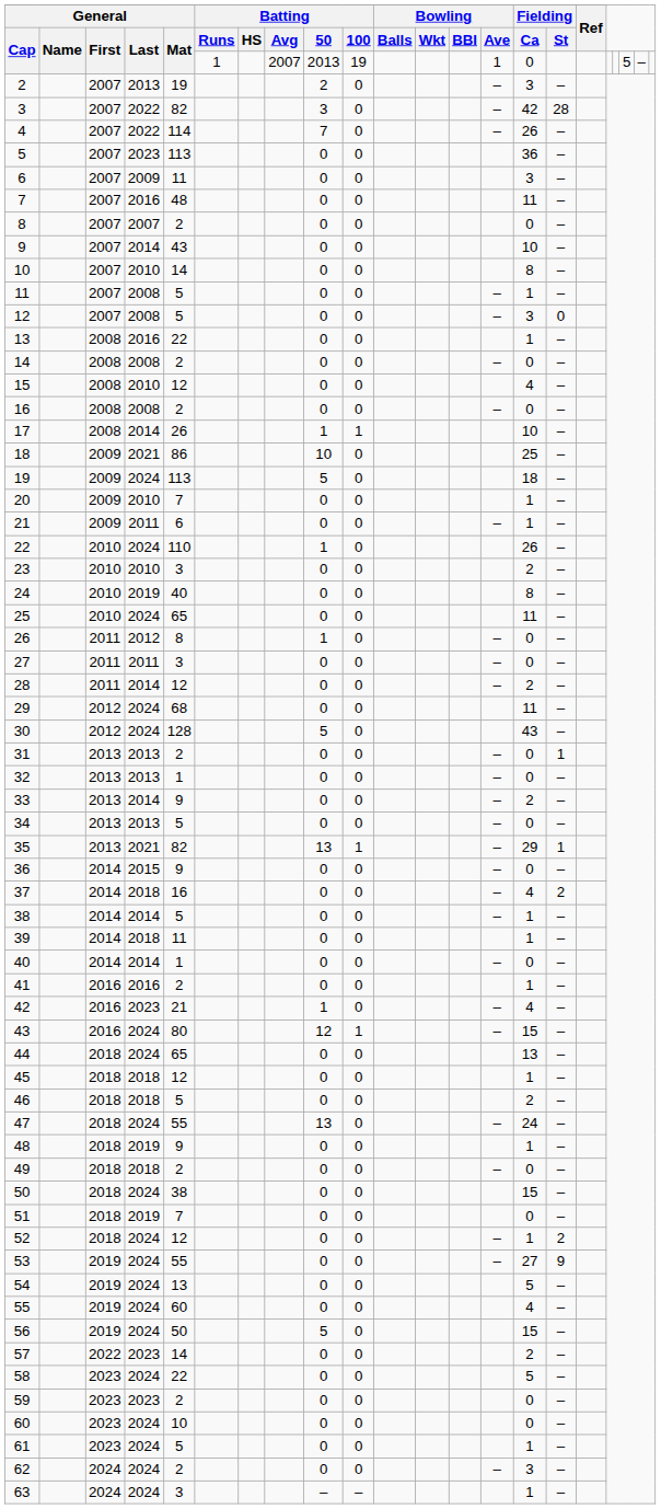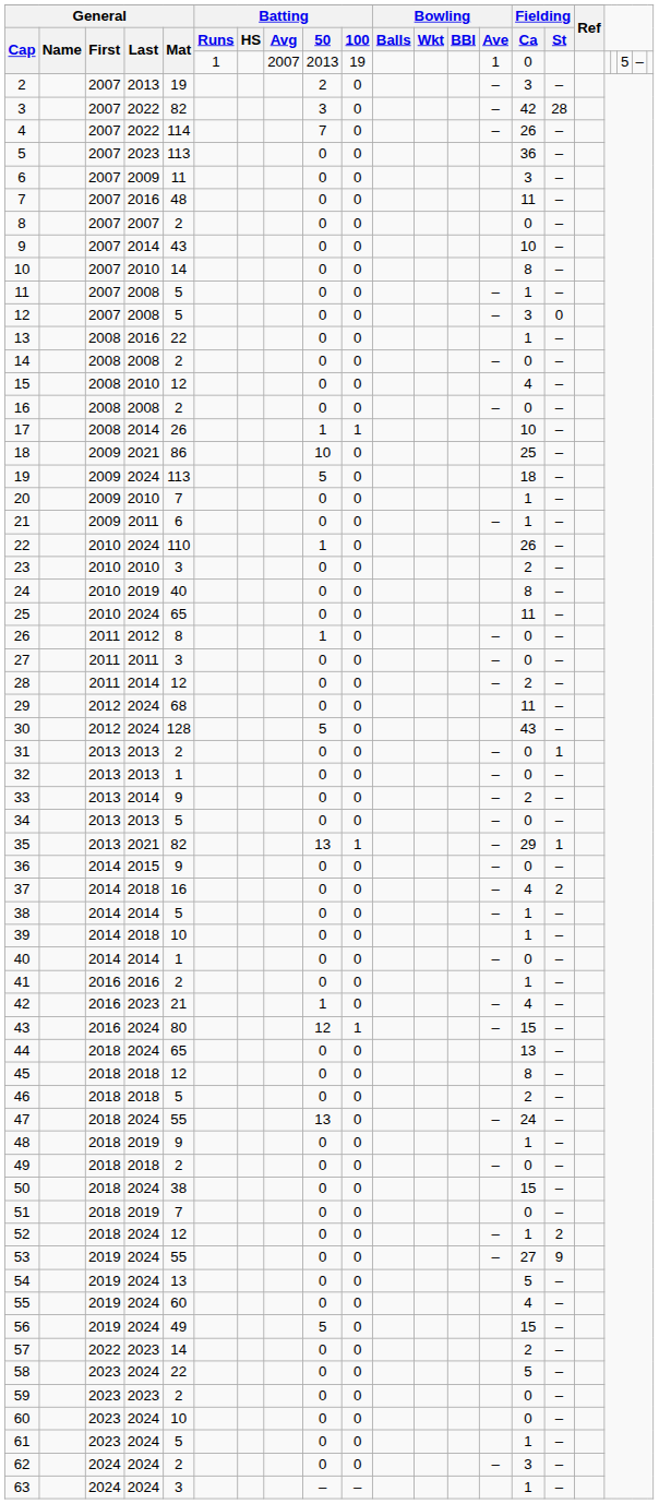 <table class="wikitable sortable">
 <tr align="center">
 </tr>
 <tr class="unsortable">
 <th scope="col" colspan=5 class="unsortable">General</th>
 <th colspan=5 scope="col"><a href='#'>Batting</a></th>
 <th colspan=4 scope="col"><a href='#'>Bowling</a></th>
 <th colspan=2 scope="col"><a href='#'>Fielding</a></th>
 <th scope="col" class="unsortable" rowspan="2">Ref</th>
 </tr>
 <tr align="center">
 <th scope="col" rowspan="2"><a href='#'>Cap</a></th>
 <th scope="col" rowspan="2">Name</th>
 <th scope="col" rowspan="2">First</th>
 <th scope="col" rowspan="2">Last</th>
 <th scope="col" rowspan="2">Mat</th>
 <th scope="col"><a href='#'>Runs</a></th>
 <th scope="col">HS</th>
 <th scope="col"><a href='#'>Avg</a></th>
 <th scope="col"><a href='#'>50</a></th>
 <th scope="col"><a href='#'>100</a></th>
 <th scope="col"><a href='#'>Balls</a></th>
 <th scope="col"><a href='#'>Wkt</a></th>
 <th scope="col"><a href='#'>BBI</a></th>
 <th scope="col"><a href='#'>Ave</a></th>
 <th scope="col"><a href='#'>Ca</a></th>
 <th scope="col"><a href='#'>St</a></th>
 </tr>
 <tr align="center">
 <td>1</td>
 <td align="left"></td>
 <td>2007</td>
 <td>2013</td>
 <td>19</td>
 <td></td>
 <td></td>
 <td></td>
 <td>1</td>
 <td>0</td>
 <td></td>
 <td></td>
 <td></td>
 <td></td>
 <td>5</td>
 <td>–</td>
 <td></td>
 </tr>
 <tr align="center">
 <td>2</td>
 <td align="left"></td>
 <td>2007</td>
 <td>2013</td>
 <td>19</td>
 <td></td>
 <td></td>
 <td></td>
 <td>2</td>
 <td>0</td>
 <td></td>
 <td></td>
 <td></td>
 <td>–</td>
 <td>3</td>
 <td>–</td>
 <td></td>
 </tr>
 <tr align="center">
 <td>3</td>
 <td align="left"></td>
 <td>2007</td>
 <td>2022</td>
 <td>82</td>
 <td></td>
 <td></td>
 <td></td>
 <td>3</td>
 <td>0</td>
 <td></td>
 <td></td>
 <td></td>
 <td>–</td>
 <td>42</td>
 <td>28</td>
 <td></td>
 </tr>
 <tr align="center">
 <td>4</td>
 <td align="left"></td>
 <td>2007</td>
 <td>2022</td>
 <td>114</td>
 <td></td>
 <td></td>
 <td></td>
 <td>7</td>
 <td>0</td>
 <td></td>
 <td></td>
 <td></td>
 <td>–</td>
 <td>26</td>
 <td>–</td>
 <td></td>
 </tr>
 <tr align="center">
 <td>5</td>
 <td align="left"></td>
 <td>2007</td>
 <td>2023</td>
 <td>113</td>
 <td></td>
 <td></td>
 <td></td>
 <td>0</td>
 <td>0</td>
 <td></td>
 <td></td>
 <td></td>
 <td></td>
 <td>36</td>
 <td>–</td>
 <td></td>
 </tr>
 <tr align="center">
 <td>6</td>
 <td align="left"></td>
 <td>2007</td>
 <td>2009</td>
 <td>11</td>
 <td></td>
 <td></td>
 <td></td>
 <td>0</td>
 <td>0</td>
 <td></td>
 <td></td>
 <td></td>
 <td></td>
 <td>3</td>
 <td>–</td>
 <td></td>
 </tr>
 <tr align="center">
 <td>7</td>
 <td align="left"></td>
 <td>2007</td>
 <td>2016</td>
 <td>48</td>
 <td></td>
 <td></td>
 <td></td>
 <td>0</td>
 <td>0</td>
 <td></td>
 <td></td>
 <td></td>
 <td></td>
 <td>11</td>
 <td>–</td>
 <td></td>
 </tr>
 <tr align="center">
 <td>8</td>
 <td align="left"></td>
 <td>2007</td>
 <td>2007</td>
 <td>2</td>
 <td></td>
 <td></td>
 <td></td>
 <td>0</td>
 <td>0</td>
 <td></td>
 <td></td>
 <td></td>
 <td></td>
 <td>0</td>
 <td>–</td>
 <td></td>
 </tr>
 <tr align="center">
 <td>9</td>
 <td align="left"></td>
 <td>2007</td>
 <td>2014</td>
 <td>43</td>
 <td></td>
 <td></td>
 <td></td>
 <td>0</td>
 <td>0</td>
 <td></td>
 <td></td>
 <td></td>
 <td></td>
 <td>10</td>
 <td>–</td>
 <td></td>
 </tr>
 <tr align="center">
 <td>10</td>
 <td align="left"></td>
 <td>2007</td>
 <td>2010</td>
 <td>14</td>
 <td></td>
 <td></td>
 <td></td>
 <td>0</td>
 <td>0</td>
 <td></td>
 <td></td>
 <td></td>
 <td></td>
 <td>8</td>
 <td>–</td>
 <td></td>
 </tr>
 <tr align="center">
 <td>11</td>
 <td align="left"></td>
 <td>2007</td>
 <td>2008</td>
 <td>5</td>
 <td></td>
 <td></td>
 <td></td>
 <td>0</td>
 <td>0</td>
 <td></td>
 <td></td>
 <td></td>
 <td>–</td>
 <td>1</td>
 <td>–</td>
 <td></td>
 </tr>
 <tr align="center">
 <td>12</td>
 <td align="left"></td>
 <td>2007</td>
 <td>2008</td>
 <td>5</td>
 <td></td>
 <td></td>
 <td></td>
 <td>0</td>
 <td>0</td>
 <td></td>
 <td></td>
 <td></td>
 <td>–</td>
 <td>3</td>
 <td>0</td>
 <td></td>
 </tr>
 <tr align="center">
 <td>13</td>
 <td align="left"></td>
 <td>2008</td>
 <td>2016</td>
 <td>22</td>
 <td></td>
 <td></td>
 <td></td>
 <td>0</td>
 <td>0</td>
 <td></td>
 <td></td>
 <td></td>
 <td></td>
 <td>1</td>
 <td>–</td>
 <td></td>
 </tr>
 <tr align="center">
 <td>14</td>
 <td align="left"></td>
 <td>2008</td>
 <td>2008</td>
 <td>2</td>
 <td></td>
 <td></td>
 <td></td>
 <td>0</td>
 <td>0</td>
 <td></td>
 <td></td>
 <td></td>
 <td>–</td>
 <td>0</td>
 <td>–</td>
 <td></td>
 </tr>
 <tr align="center">
 <td>15</td>
 <td align="left"></td>
 <td>2008</td>
 <td>2010</td>
 <td>12</td>
 <td></td>
 <td></td>
 <td></td>
 <td>0</td>
 <td>0</td>
 <td></td>
 <td></td>
 <td></td>
 <td></td>
 <td>4</td>
 <td>–</td>
 <td></td>
 </tr>
 <tr align="center">
 <td>16</td>
 <td align="left"></td>
 <td>2008</td>
 <td>2008</td>
 <td>2</td>
 <td></td>
 <td></td>
 <td></td>
 <td>0</td>
 <td>0</td>
 <td></td>
 <td></td>
 <td></td>
 <td>–</td>
 <td>0</td>
 <td>–</td>
 <td></td>
 </tr>
 <tr align="center">
 <td>17</td>
 <td align="left"></td>
 <td>2008</td>
 <td>2014</td>
 <td>26</td>
 <td></td>
 <td></td>
 <td></td>
 <td>1</td>
 <td>1</td>
 <td></td>
 <td></td>
 <td></td>
 <td></td>
 <td>10</td>
 <td>–</td>
 <td></td>
 </tr>
 <tr align="center">
 <td>18</td>
 <td align="left"></td>
 <td>2009</td>
 <td>2021</td>
 <td>86</td>
 <td></td>
 <td></td>
 <td></td>
 <td>10</td>
 <td>0</td>
 <td></td>
 <td></td>
 <td></td>
 <td></td>
 <td>25</td>
 <td>–</td>
 <td></td>
 </tr>
 <tr align="center">
 <td>19</td>
 <td align="left"></td>
 <td>2009</td>
 <td>2024</td>
 <td>113</td>
 <td></td>
 <td></td>
 <td></td>
 <td>5</td>
 <td>0</td>
 <td></td>
 <td></td>
 <td></td>
 <td></td>
 <td>18</td>
 <td>–</td>
 <td></td>
 </tr>
 <tr align="center">
 <td>20</td>
 <td align="left"></td>
 <td>2009</td>
 <td>2010</td>
 <td>7</td>
 <td></td>
 <td></td>
 <td></td>
 <td>0</td>
 <td>0</td>
 <td></td>
 <td></td>
 <td></td>
 <td></td>
 <td>1</td>
 <td>–</td>
 <td></td>
 </tr>
 <tr align="center">
 <td>21</td>
 <td align="left"></td>
 <td>2009</td>
 <td>2011</td>
 <td>6</td>
 <td></td>
 <td></td>
 <td></td>
 <td>0</td>
 <td>0</td>
 <td></td>
 <td></td>
 <td></td>
 <td>–</td>
 <td>1</td>
 <td>–</td>
 <td></td>
 </tr>
 <tr align="center">
 <td>22</td>
 <td align="left"></td>
 <td>2010</td>
 <td>2024</td>
 <td>110</td>
 <td></td>
 <td></td>
 <td></td>
 <td>1</td>
 <td>0</td>
 <td></td>
 <td></td>
 <td></td>
 <td></td>
 <td>26</td>
 <td>–</td>
 <td></td>
 </tr>
 <tr align="center">
 <td>23</td>
 <td align="left"></td>
 <td>2010</td>
 <td>2010</td>
 <td>3</td>
 <td></td>
 <td></td>
 <td></td>
 <td>0</td>
 <td>0</td>
 <td></td>
 <td></td>
 <td></td>
 <td></td>
 <td>2</td>
 <td>–</td>
 <td></td>
 </tr>
 <tr align="center">
 <td>24</td>
 <td align="left"></td>
 <td>2010</td>
 <td>2019</td>
 <td>40</td>
 <td></td>
 <td></td>
 <td></td>
 <td>0</td>
 <td>0</td>
 <td></td>
 <td></td>
 <td></td>
 <td></td>
 <td>8</td>
 <td>–</td>
 <td></td>
 </tr>
 <tr align="center">
 <td>25</td>
 <td align="left"></td>
 <td>2010</td>
 <td>2024</td>
 <td>65</td>
 <td></td>
 <td></td>
 <td></td>
 <td>0</td>
 <td>0</td>
 <td></td>
 <td></td>
 <td></td>
 <td></td>
 <td>11</td>
 <td>–</td>
 <td></td>
 </tr>
 <tr align="center">
 <td>26</td>
 <td align="left"></td>
 <td>2011</td>
 <td>2012</td>
 <td>8</td>
 <td></td>
 <td></td>
 <td></td>
 <td>1</td>
 <td>0</td>
 <td></td>
 <td></td>
 <td></td>
 <td>–</td>
 <td>0</td>
 <td>–</td>
 <td></td>
 </tr>
 <tr align="center">
 <td>27</td>
 <td align="left"></td>
 <td>2011</td>
 <td>2011</td>
 <td>3</td>
 <td></td>
 <td></td>
 <td></td>
 <td>0</td>
 <td>0</td>
 <td></td>
 <td></td>
 <td></td>
 <td>–</td>
 <td>0</td>
 <td>–</td>
 <td></td>
 </tr>
 <tr align="center">
 <td>28</td>
 <td align="left"></td>
 <td>2011</td>
 <td>2014</td>
 <td>12</td>
 <td></td>
 <td></td>
 <td></td>
 <td>0</td>
 <td>0</td>
 <td></td>
 <td></td>
 <td></td>
 <td>–</td>
 <td>2</td>
 <td>–</td>
 <td></td>
 </tr>
 <tr align="center">
 <td>29</td>
 <td align="left"></td>
 <td>2012</td>
 <td>2024</td>
 <td>68</td>
 <td></td>
 <td></td>
 <td></td>
 <td>0</td>
 <td>0</td>
 <td></td>
 <td></td>
 <td></td>
 <td></td>
 <td>11</td>
 <td>–</td>
 <td></td>
 </tr>
 <tr align="center">
 <td>30</td>
 <td align="left"></td>
 <td>2012</td>
 <td>2024</td>
 <td>128</td>
 <td></td>
 <td></td>
 <td></td>
 <td>5</td>
 <td>0</td>
 <td></td>
 <td></td>
 <td></td>
 <td></td>
 <td>43</td>
 <td>–</td>
 <td></td>
 </tr>
 <tr align="center">
 <td>31</td>
 <td align="left"></td>
 <td>2013</td>
 <td>2013</td>
 <td>2</td>
 <td></td>
 <td></td>
 <td></td>
 <td>0</td>
 <td>0</td>
 <td></td>
 <td></td>
 <td></td>
 <td>–</td>
 <td>0</td>
 <td>1</td>
 <td></td>
 </tr>
 <tr align="center">
 <td>32</td>
 <td align="left"></td>
 <td>2013</td>
 <td>2013</td>
 <td>1</td>
 <td></td>
 <td></td>
 <td></td>
 <td>0</td>
 <td>0</td>
 <td></td>
 <td></td>
 <td></td>
 <td>–</td>
 <td>0</td>
 <td>–</td>
 <td></td>
 </tr>
 <tr align="center">
 <td>33</td>
 <td align="left"></td>
 <td>2013</td>
 <td>2014</td>
 <td>9</td>
 <td></td>
 <td></td>
 <td></td>
 <td>0</td>
 <td>0</td>
 <td></td>
 <td></td>
 <td></td>
 <td>–</td>
 <td>2</td>
 <td>–</td>
 <td></td>
 </tr>
 <tr align="center">
 <td>34</td>
 <td align="left"></td>
 <td>2013</td>
 <td>2013</td>
 <td>5</td>
 <td></td>
 <td></td>
 <td></td>
 <td>0</td>
 <td>0</td>
 <td></td>
 <td></td>
 <td></td>
 <td>–</td>
 <td>0</td>
 <td>–</td>
 <td></td>
 </tr>
 <tr align="center">
 <td>35</td>
 <td align="left"></td>
 <td>2013</td>
 <td>2021</td>
 <td>82</td>
 <td></td>
 <td></td>
 <td></td>
 <td>13</td>
 <td>1</td>
 <td></td>
 <td></td>
 <td></td>
 <td>–</td>
 <td>29</td>
 <td>1</td>
 <td></td>
 </tr>
 <tr align="center">
 <td>36</td>
 <td align="left"></td>
 <td>2014</td>
 <td>2015</td>
 <td>9</td>
 <td></td>
 <td></td>
 <td></td>
 <td>0</td>
 <td>0</td>
 <td></td>
 <td></td>
 <td></td>
 <td>–</td>
 <td>0</td>
 <td>–</td>
 <td></td>
 </tr>
 <tr align="center">
 <td>37</td>
 <td align="left"> </td>
 <td>2014</td>
 <td>2018</td>
 <td>16</td>
 <td></td>
 <td></td>
 <td></td>
 <td>0</td>
 <td>0</td>
 <td></td>
 <td></td>
 <td></td>
 <td>–</td>
 <td>4</td>
 <td>2</td>
 <td></td>
 </tr>
 <tr align="center">
 <td>38</td>
 <td align="left"></td>
 <td>2014</td>
 <td>2014</td>
 <td>5</td>
 <td></td>
 <td></td>
 <td></td>
 <td>0</td>
 <td>0</td>
 <td></td>
 <td></td>
 <td></td>
 <td>–</td>
 <td>1</td>
 <td>–</td>
 <td></td>
 </tr>
 <tr align="center">
 <td>39</td>
 <td align="left"></td>
 <td>2014</td>
 <td>2018</td>
-<td>11</td>
+<td>10</td>
 <td></td>
 <td></td>
 <td></td>
 <td>0</td>
 <td>0</td>
 <td></td>
 <td></td>
 <td></td>
 <td></td>
 <td>1</td>
 <td>–</td>
 <td></td>
 </tr>
 <tr align="center">
 <td>40</td>
 <td align="left"></td>
 <td>2014</td>
 <td>2014</td>
 <td>1</td>
 <td></td>
 <td></td>
 <td></td>
 <td>0</td>
 <td>0</td>
 <td></td>
 <td></td>
 <td></td>
 <td>–</td>
 <td>0</td>
 <td>–</td>
 <td></td>
 </tr>
 <tr align="center">
 <td>41</td>
 <td align="left"></td>
 <td>2016</td>
 <td>2016</td>
 <td>2</td>
 <td></td>
 <td></td>
 <td></td>
 <td>0</td>
 <td>0</td>
 <td></td>
 <td></td>
 <td></td>
 <td></td>
 <td>1</td>
 <td>–</td>
 <td></td>
 </tr>
 <tr align="center">
 <td>42</td>
 <td align="left"></td>
 <td>2016</td>
 <td>2023</td>
 <td>21</td>
 <td></td>
 <td></td>
 <td></td>
 <td>1</td>
 <td>0</td>
 <td></td>
 <td></td>
 <td></td>
 <td>–</td>
 <td>4</td>
 <td>–</td>
 <td></td>
 </tr>
 <tr align="center">
 <td>43</td>
 <td align="left"></td>
 <td>2016</td>
 <td>2024</td>
 <td>80</td>
 <td></td>
 <td></td>
 <td></td>
 <td>12</td>
 <td>1</td>
 <td></td>
 <td></td>
 <td></td>
 <td>–</td>
 <td>15</td>
 <td>–</td>
 <td></td>
 </tr>
 <tr align="center">
 <td>44</td>
 <td align="left"></td>
 <td>2018</td>
 <td>2024</td>
 <td>65</td>
 <td></td>
 <td></td>
 <td></td>
 <td>0</td>
 <td>0</td>
 <td></td>
 <td></td>
 <td></td>
 <td></td>
 <td>13</td>
 <td>–</td>
 <td></td>
 </tr>
 <tr align="center">
 <td>45</td>
 <td align="left"></td>
 <td>2018</td>
 <td>2018</td>
 <td>12</td>
 <td></td>
 <td></td>
 <td></td>
 <td>0</td>
 <td>0</td>
 <td></td>
 <td></td>
 <td></td>
 <td></td>
-<td>1</td>
+<td>8</td>
 <td>–</td>
 <td></td>
 </tr>
 <tr align="center">
 <td>46</td>
 <td align="left"></td>
 <td>2018</td>
 <td>2018</td>
 <td>5</td>
 <td></td>
 <td></td>
 <td></td>
 <td>0</td>
 <td>0</td>
 <td></td>
 <td></td>
 <td></td>
 <td></td>
 <td>2</td>
 <td>–</td>
 <td></td>
 </tr>
 <tr align="center">
 <td>47</td>
 <td align="left"></td>
 <td>2018</td>
 <td>2024</td>
 <td>55</td>
 <td></td>
 <td></td>
 <td></td>
 <td>13</td>
 <td>0</td>
 <td></td>
 <td></td>
 <td></td>
 <td>–</td>
 <td>24</td>
 <td>–</td>
 <td></td>
 </tr>
 <tr align="center">
 <td>48</td>
 <td align="left"></td>
 <td>2018</td>
 <td>2019</td>
 <td>9</td>
 <td></td>
 <td></td>
 <td></td>
 <td>0</td>
 <td>0</td>
 <td></td>
 <td></td>
 <td></td>
 <td></td>
 <td>1</td>
 <td>–</td>
 <td></td>
 </tr>
 <tr align="center">
 <td>49</td>
 <td align="left"></td>
 <td>2018</td>
 <td>2018</td>
 <td>2</td>
 <td></td>
 <td></td>
 <td></td>
 <td>0</td>
 <td>0</td>
 <td></td>
 <td></td>
 <td></td>
 <td>–</td>
 <td>0</td>
 <td>–</td>
 <td></td>
 </tr>
 <tr align="center">
 <td>50</td>
 <td align="left"></td>
 <td>2018</td>
 <td>2024</td>
 <td>38</td>
 <td></td>
 <td></td>
 <td></td>
 <td>0</td>
 <td>0</td>
 <td></td>
 <td></td>
 <td></td>
 <td></td>
 <td>15</td>
 <td>–</td>
 <td></td>
 </tr>
 <tr align="center">
 <td>51</td>
 <td align="left"></td>
 <td>2018</td>
 <td>2019</td>
 <td>7</td>
 <td></td>
 <td></td>
 <td></td>
 <td>0</td>
 <td>0</td>
 <td></td>
 <td></td>
 <td></td>
 <td></td>
 <td>0</td>
 <td>–</td>
 <td></td>
 </tr>
 <tr align="center">
 <td>52</td>
 <td align="left"></td>
 <td>2018</td>
 <td>2024</td>
 <td>12</td>
 <td></td>
 <td></td>
 <td></td>
 <td>0</td>
 <td>0</td>
 <td></td>
 <td></td>
 <td></td>
 <td>–</td>
 <td>1</td>
 <td>2</td>
 <td></td>
 </tr>
 <tr align="center">
 <td>53</td>
 <td align="left"></td>
 <td>2019</td>
 <td>2024</td>
 <td>55</td>
 <td></td>
 <td></td>
 <td></td>
 <td>0</td>
 <td>0</td>
 <td></td>
 <td></td>
 <td></td>
 <td>–</td>
 <td>27</td>
 <td>9</td>
 <td></td>
 </tr>
 <tr align="center">
 <td>54</td>
 <td align="left"></td>
 <td>2019</td>
 <td>2024</td>
 <td>13</td>
 <td></td>
 <td></td>
 <td></td>
 <td>0</td>
 <td>0</td>
 <td></td>
 <td></td>
 <td></td>
 <td></td>
 <td>5</td>
 <td>–</td>
 <td></td>
 </tr>
 <tr align="center">
 <td>55</td>
 <td align="left"></td>
 <td>2019</td>
 <td>2024</td>
 <td>60</td>
 <td></td>
 <td></td>
 <td></td>
 <td>0</td>
 <td>0</td>
 <td></td>
 <td></td>
 <td></td>
 <td></td>
 <td>4</td>
 <td>–</td>
 <td></td>
 </tr>
 <tr align="center">
 <td>56</td>
 <td align="left"></td>
 <td>2019</td>
 <td>2024</td>
-<td>50</td>
+<td>49</td>
 <td></td>
 <td></td>
 <td></td>
 <td>5</td>
 <td>0</td>
 <td></td>
 <td></td>
 <td></td>
 <td></td>
 <td>15</td>
 <td>–</td>
 <td></td>
 </tr>
 <tr align="center">
 <td>57</td>
 <td align="left"></td>
 <td>2022</td>
 <td>2023</td>
 <td>14</td>
 <td></td>
 <td></td>
 <td></td>
 <td>0</td>
 <td>0</td>
 <td></td>
 <td></td>
 <td></td>
 <td></td>
 <td>2</td>
 <td>–</td>
 <td></td>
 </tr>
 <tr align="center">
 <td>58</td>
 <td align="left"></td>
 <td>2023</td>
 <td>2024</td>
 <td>22</td>
 <td></td>
 <td></td>
 <td></td>
 <td>0</td>
 <td>0</td>
 <td></td>
 <td></td>
 <td></td>
 <td></td>
 <td>5</td>
 <td>–</td>
 <td></td>
 </tr>
 <tr align="center">
 <td>59</td>
 <td align="left"></td>
 <td>2023</td>
 <td>2023</td>
 <td>2</td>
 <td></td>
 <td></td>
 <td></td>
 <td>0</td>
 <td>0</td>
 <td></td>
 <td></td>
 <td></td>
 <td></td>
 <td>0</td>
 <td>–</td>
 <td></td>
 </tr>
 <tr align="center">
 <td>60</td>
 <td align="left"></td>
 <td>2023</td>
 <td>2024</td>
 <td>10</td>
 <td></td>
 <td></td>
 <td></td>
 <td>0</td>
 <td>0</td>
 <td></td>
 <td></td>
 <td></td>
 <td></td>
 <td>0</td>
 <td>–</td>
 <td></td>
 </tr>
 <tr align="center">
 <td>61</td>
 <td align="left"></td>
 <td>2023</td>
 <td>2024</td>
 <td>5</td>
 <td></td>
 <td></td>
 <td></td>
 <td>0</td>
 <td>0</td>
 <td></td>
 <td></td>
 <td></td>
 <td></td>
 <td>1</td>
 <td>–</td>
 <td></td>
 </tr>
 <tr align="center">
 <td>62</td>
 <td align="left"></td>
 <td>2024</td>
 <td>2024</td>
 <td>2</td>
 <td></td>
 <td></td>
 <td></td>
 <td>0</td>
 <td>0</td>
 <td></td>
 <td></td>
 <td></td>
 <td>–</td>
 <td>3</td>
 <td>–</td>
 <td></td>
 </tr>
 <tr align="center">
 <td>63</td>
 <td align="left"></td>
 <td>2024</td>
 <td>2024</td>
 <td>3</td>
 <td></td>
 <td></td>
 <td></td>
 <td>–</td>
 <td>–</td>
 <td></td>
 <td></td>
 <td></td>
 <td></td>
 <td>1</td>
 <td>–</td>
 <td></td>
 </tr>
 </table>
